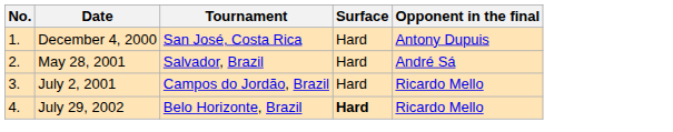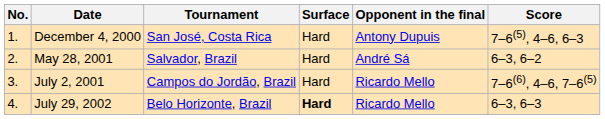 <table class="sortable wikitable">
 <tr>
 <th>No.</th>
 <th>Date</th>
 <th>Tournament</th>
 <th>Surface</th>
 <th>Opponent in the final</th>
+<th>Score</th>
 </tr>
 <tr bgcolor="moccasin">
 <td>1.</td>
 <td>December 4, 2000</td>
 <td><a href='#'>San José, Costa Rica</a></td>
 <td>Hard</td>
 <td> <a href='#'>Antony Dupuis</a></td>
+<td>7–6<sup>(5)</sup>, 4–6, 6–3</td>
 </tr>
 <tr bgcolor="moccasin">
 <td>2.</td>
 <td>May 28, 2001</td>
 <td><a href='#'>Salvador</a>, <a href='#'>Brazil</a></td>
 <td>Hard</td>
 <td> <a href='#'>André Sá</a></td>
+<td>6–3, 6–2</td>
 </tr>
 <tr bgcolor="moccasin">
 <td>3.</td>
 <td>July 2, 2001</td>
 <td><a href='#'>Campos do Jordão</a>, <a href='#'>Brazil</a></td>
 <td>Hard</td>
 <td> <a href='#'>Ricardo Mello</a></td>
+<td>7–6<sup>(6)</sup>, 4–6, 7–6<sup>(5)</sup></td>
 </tr>
 <tr bgcolor="moccasin">
 <td>4.</td>
 <td>July 29, 2002</td>
 <td><a href='#'>Belo Horizonte</a>, <a href='#'>Brazil</a></td>
 <td><strong>Hard</strong></td>
 <td> <a href='#'>Ricardo Mello</a></td>
+<td>6–3, 6–3</td>
 </tr>
 </table>
